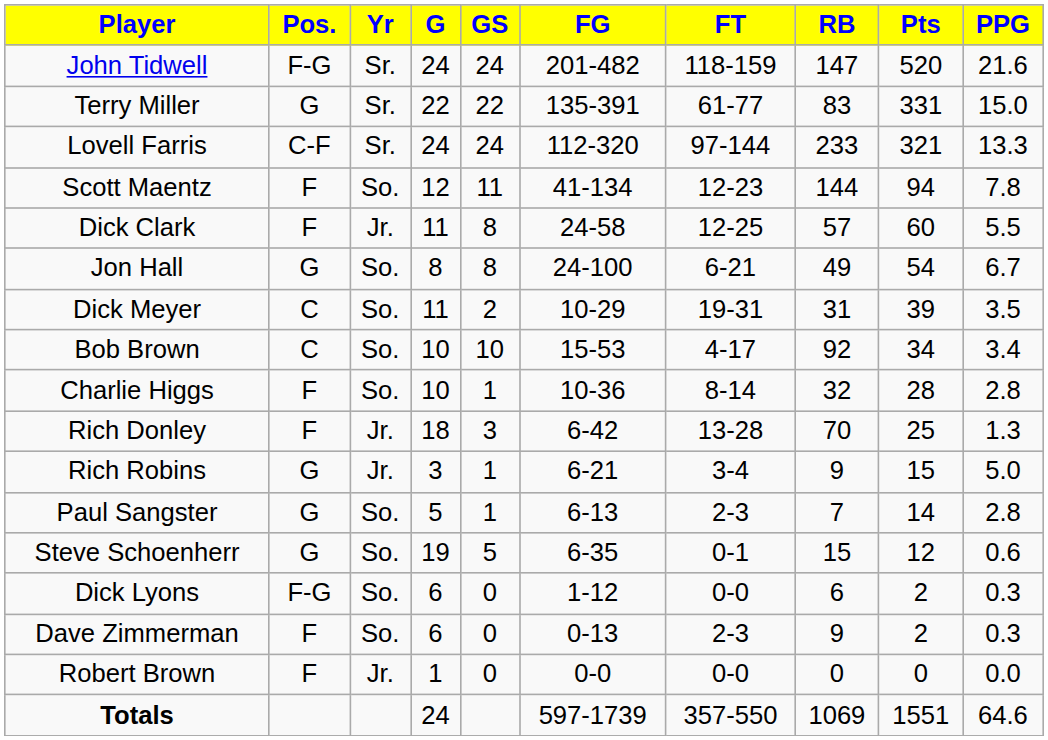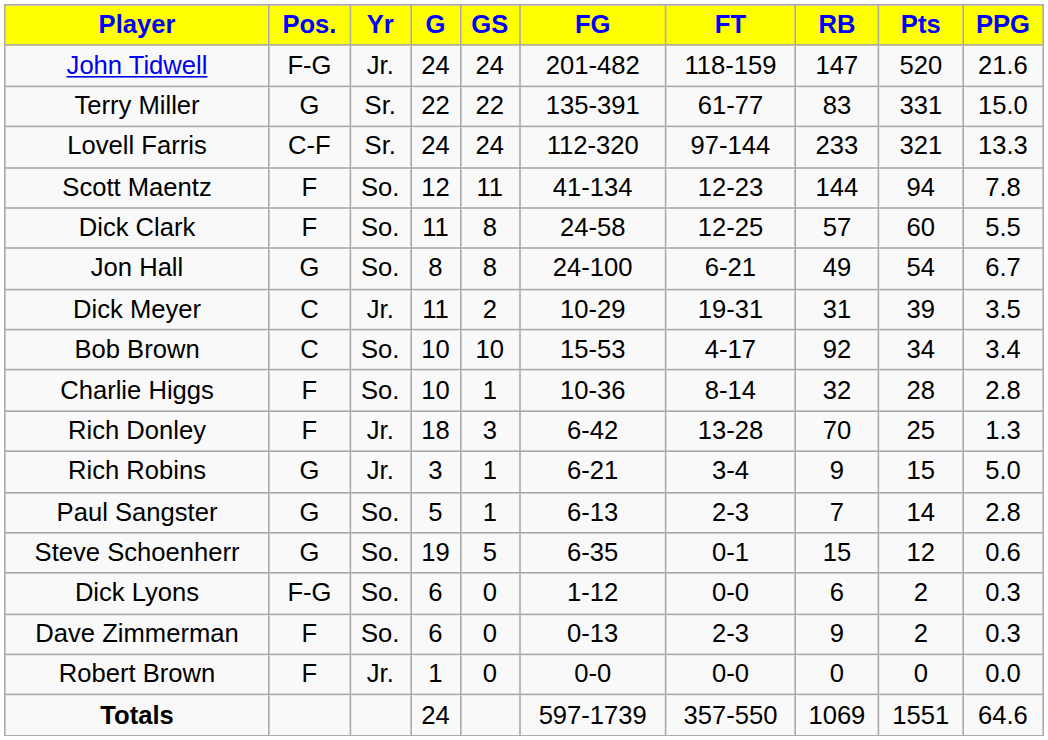 <table class="wikitable" width="650">
 <tr align="center"  style="background:yellow;color:blue;">
 <td><strong>Player</strong></td>
 <td><strong>Pos.</strong></td>
 <td><strong>Yr</strong></td>
 <td><strong>G</strong></td>
 <td><strong>GS</strong></td>
 <td><strong>FG</strong></td>
 <td><strong>FT</strong></td>
 <td><strong>RB</strong></td>
 <td><strong>Pts</strong></td>
 <td><strong>PPG</strong></td>
 </tr>
 <tr align="center" bgcolor="">
 <td><a href='#'>John Tidwell</a></td>
 <td>F-G</td>
-<td>Sr.</td>
+<td>Jr.</td>
 <td>24</td>
 <td>24</td>
 <td>201-482</td>
 <td>118-159</td>
 <td>147</td>
 <td>520</td>
 <td>21.6</td>
 </tr>
 <tr align="center" bgcolor="">
 <td>Terry Miller</td>
 <td>G</td>
 <td>Sr.</td>
 <td>22</td>
 <td>22</td>
 <td>135-391</td>
 <td>61-77</td>
 <td>83</td>
 <td>331</td>
 <td>15.0</td>
 </tr>
 <tr align="center" bgcolor="">
 <td>Lovell Farris</td>
 <td>C-F</td>
 <td>Sr.</td>
 <td>24</td>
 <td>24</td>
 <td>112-320</td>
 <td>97-144</td>
 <td>233</td>
 <td>321</td>
 <td>13.3</td>
 </tr>
 <tr align="center" bgcolor="">
 <td>Scott Maentz</td>
 <td>F</td>
 <td>So.</td>
 <td>12</td>
 <td>11</td>
 <td>41-134</td>
 <td>12-23</td>
 <td>144</td>
 <td>94</td>
 <td>7.8</td>
 </tr>
 <tr align="center" bgcolor="">
 <td>Dick Clark</td>
 <td>F</td>
-<td>Jr.</td>
+<td>So.</td>
 <td>11</td>
 <td>8</td>
 <td>24-58</td>
 <td>12-25</td>
 <td>57</td>
 <td>60</td>
 <td>5.5</td>
 </tr>
 <tr align="center" bgcolor="">
 <td>Jon Hall</td>
 <td>G</td>
 <td>So.</td>
 <td>8</td>
 <td>8</td>
 <td>24-100</td>
 <td>6-21</td>
 <td>49</td>
 <td>54</td>
 <td>6.7</td>
 </tr>
 <tr align="center" bgcolor="">
 <td>Dick Meyer</td>
 <td>C</td>
-<td>So.</td>
+<td>Jr.</td>
 <td>11</td>
 <td>2</td>
 <td>10-29</td>
 <td>19-31</td>
 <td>31</td>
 <td>39</td>
 <td>3.5</td>
 </tr>
 <tr align="center" bgcolor="">
 <td>Bob Brown</td>
 <td>C</td>
 <td>So.</td>
 <td>10</td>
 <td>10</td>
 <td>15-53</td>
 <td>4-17</td>
 <td>92</td>
 <td>34</td>
 <td>3.4</td>
 </tr>
 <tr align="center" bgcolor="">
 <td>Charlie Higgs</td>
 <td>F</td>
 <td>So.</td>
 <td>10</td>
 <td>1</td>
 <td>10-36</td>
 <td>8-14</td>
 <td>32</td>
 <td>28</td>
 <td>2.8</td>
 </tr>
 <tr align="center" bgcolor="">
 <td>Rich Donley</td>
 <td>F</td>
 <td>Jr.</td>
 <td>18</td>
 <td>3</td>
 <td>6-42</td>
 <td>13-28</td>
 <td>70</td>
 <td>25</td>
 <td>1.3</td>
 </tr>
 <tr align="center" bgcolor="">
 <td>Rich Robins</td>
 <td>G</td>
 <td>Jr.</td>
 <td>3</td>
 <td>1</td>
 <td>6-21</td>
 <td>3-4</td>
 <td>9</td>
 <td>15</td>
 <td>5.0</td>
 </tr>
 <tr align="center" bgcolor="">
 <td>Paul Sangster</td>
 <td>G</td>
 <td>So.</td>
 <td>5</td>
 <td>1</td>
 <td>6-13</td>
 <td>2-3</td>
 <td>7</td>
 <td>14</td>
 <td>2.8</td>
 </tr>
 <tr align="center" bgcolor="">
 <td>Steve Schoenherr</td>
 <td>G</td>
 <td>So.</td>
 <td>19</td>
 <td>5</td>
 <td>6-35</td>
 <td>0-1</td>
 <td>15</td>
 <td>12</td>
 <td>0.6</td>
 </tr>
 <tr align="center" bgcolor="">
 <td>Dick Lyons</td>
 <td>F-G</td>
 <td>So.</td>
 <td>6</td>
 <td>0</td>
 <td>1-12</td>
 <td>0-0</td>
 <td>6</td>
 <td>2</td>
 <td>0.3</td>
 </tr>
 <tr align="center" bgcolor="">
 <td>Dave Zimmerman</td>
 <td>F</td>
 <td>So.</td>
 <td>6</td>
 <td>0</td>
 <td>0-13</td>
 <td>2-3</td>
 <td>9</td>
 <td>2</td>
 <td>0.3</td>
 </tr>
 <tr align="center" bgcolor="">
 <td>Robert Brown</td>
 <td>F</td>
 <td>Jr.</td>
 <td>1</td>
 <td>0</td>
 <td>0-0</td>
 <td>0-0</td>
 <td>0</td>
 <td>0</td>
 <td>0.0</td>
 </tr>
 <tr align="center" bgcolor="">
 <td><strong>Totals</strong></td>
 <td></td>
 <td></td>
 <td>24</td>
 <td></td>
 <td>597-1739</td>
 <td>357-550</td>
 <td>1069</td>
 <td>1551</td>
 <td>64.6</td>
 </tr>
 <tr align="center" bgcolor="">
 </tr>
 </table>
